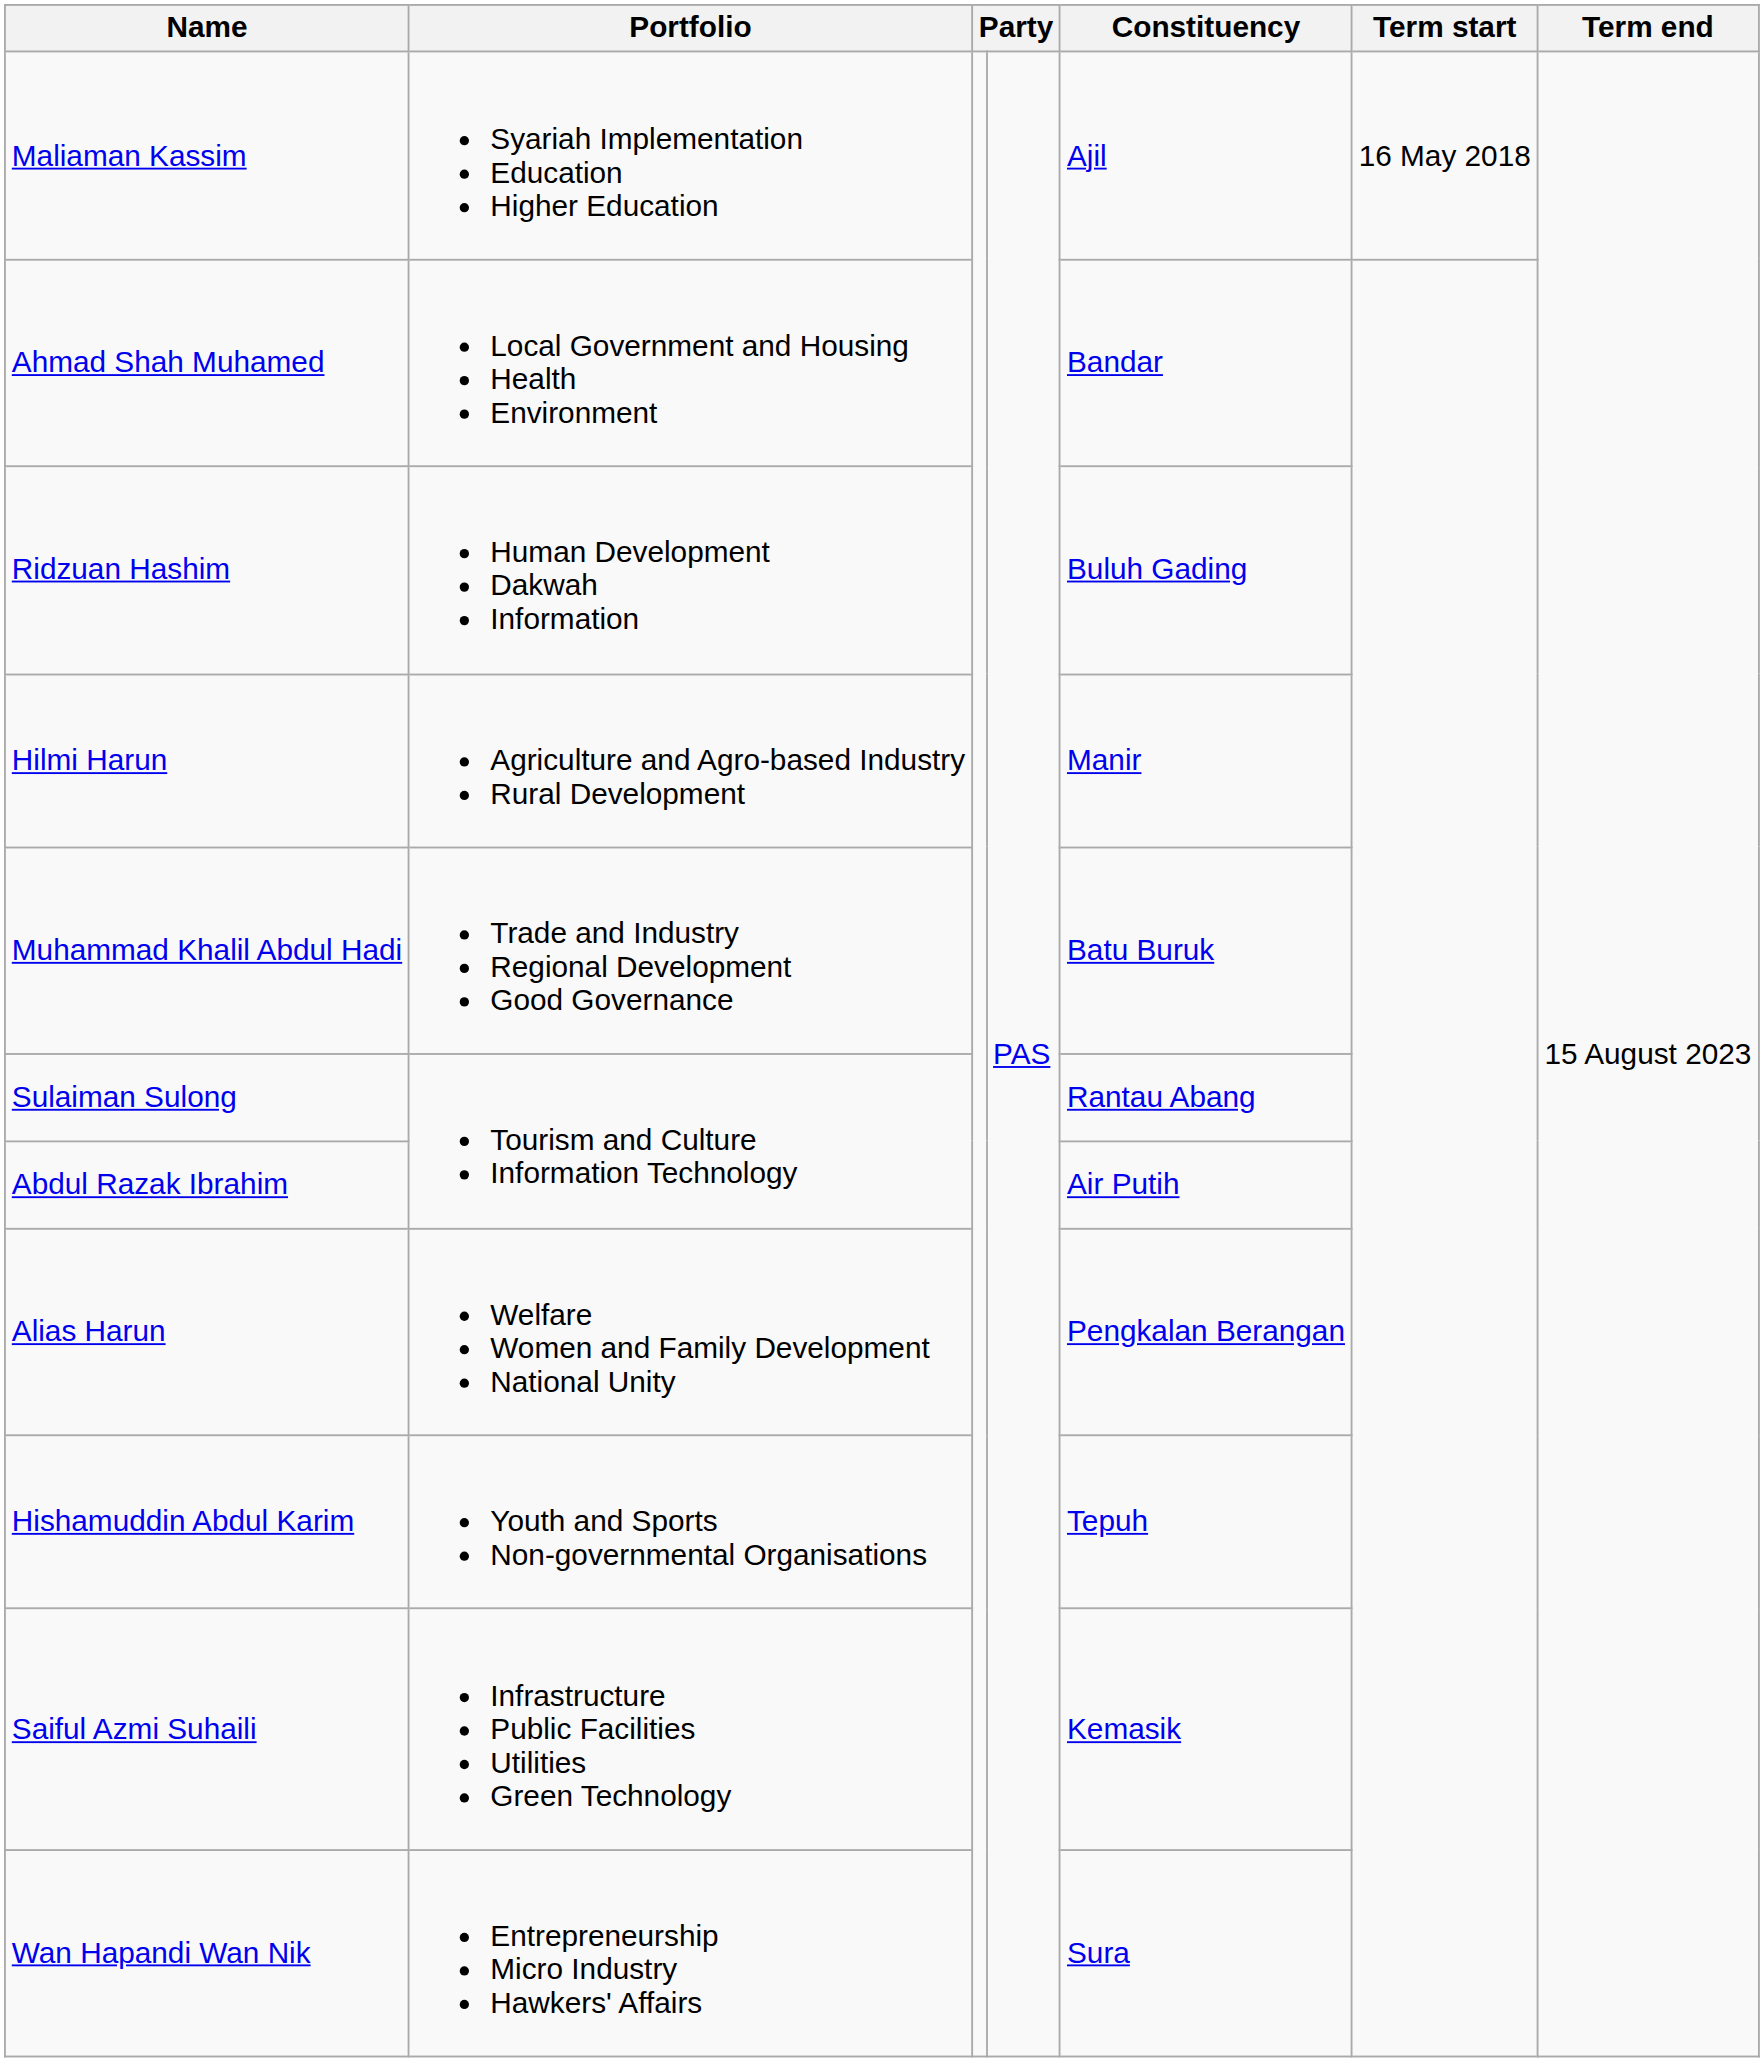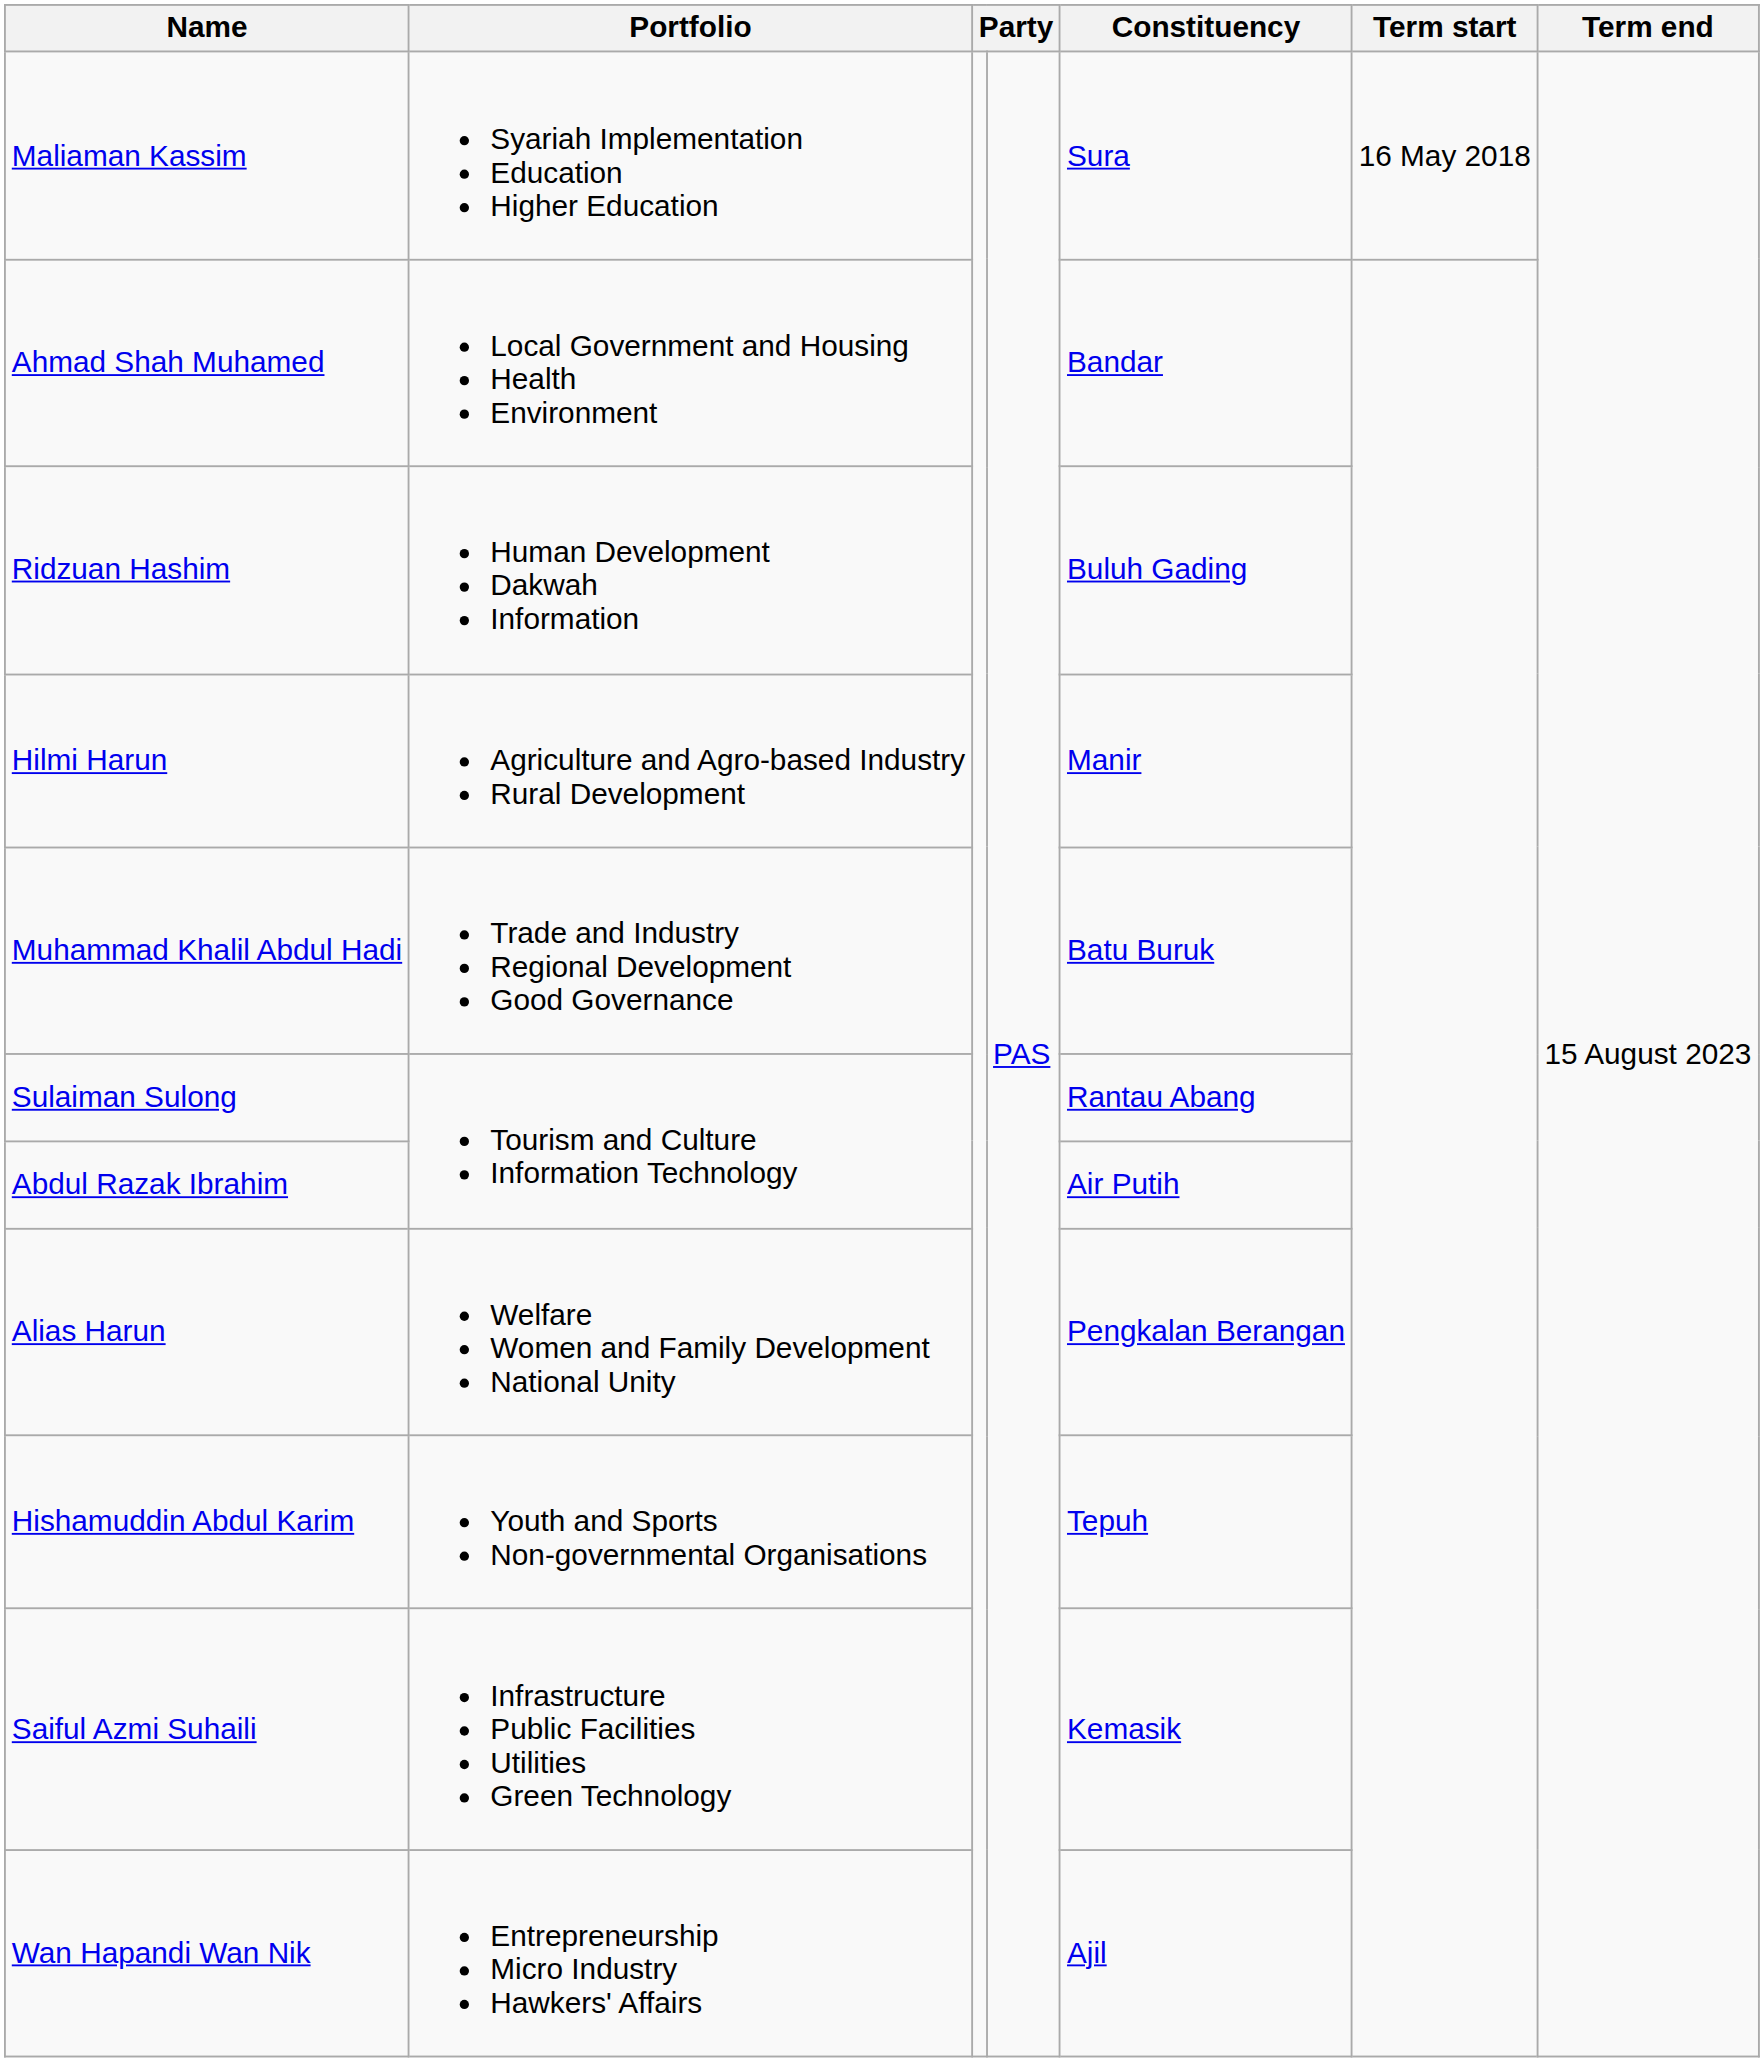 <table class="wikitable">
 <tr>
 <th>Name</th>
 <th>Portfolio</th>
 <th colspan=2>Party</th>
 <th>Constituency</th>
 <th>Term start</th>
 <th>Term end</th>
 </tr>
 <tr>
 <td><a href='#'>Maliaman Kassim</a></td>
 <td><br><ul><li>Syariah Implementation</li><li>Education</li><li>Higher Education</li></ul></td>
 <td rowspan=11 bgcolor=></td>
 <td rowspan=11><a href='#'>PAS</a></td>
-<td><a href='#'>Ajil</a></td>
+<td><a href='#'>Sura</a></td>
 <td rowspan=1>16 May 2018</td>
 <td rowspan=11>15 August 2023</td>
 </tr>
 <tr>
 <td><a href='#'>Ahmad Shah Muhamed</a></td>
 <td><br><ul><li>Local Government and Housing</li><li>Health</li><li>Environment</li></ul></td>
 <td><a href='#'>Bandar</a></td>
 </tr>
 <tr>
 <td><a href='#'>Ridzuan Hashim</a></td>
 <td><br><ul><li>Human Development</li><li>Dakwah</li><li>Information</li></ul></td>
 <td><a href='#'>Buluh Gading</a></td>
 </tr>
 <tr>
 <td><a href='#'>Hilmi Harun</a></td>
 <td><br><ul><li>Agriculture and Agro-based Industry</li><li>Rural Development</li></ul></td>
 <td><a href='#'>Manir</a></td>
 </tr>
 <tr>
 <td><a href='#'>Muhammad Khalil Abdul Hadi</a></td>
 <td><br><ul><li>Trade and Industry</li><li>Regional Development</li><li>Good Governance</li></ul></td>
 <td><a href='#'>Batu Buruk</a></td>
 </tr>
 <tr d>
 <td><a href='#'>Sulaiman Sulong</a></td>
 <td rowspan="2"><br><ul><li>Tourism and Culture</li><li>Information Technology</li></ul></td>
 <td><a href='#'>Rantau Abang</a></td>
 </tr>
 <tr>
 <td><a href='#'>Abdul Razak Ibrahim</a></td>
 <td><a href='#'>Air Putih</a></td>
 </tr>
 <tr>
 <td><a href='#'>Alias Harun</a></td>
 <td><br><ul><li>Welfare</li><li>Women and Family Development</li><li>National Unity</li></ul></td>
 <td><a href='#'>Pengkalan Berangan</a></td>
 </tr>
 <tr>
 <td><a href='#'>Hishamuddin Abdul Karim</a></td>
 <td><br><ul><li>Youth and Sports</li><li>Non-governmental Organisations</li></ul></td>
 <td><a href='#'>Tepuh</a></td>
 </tr>
 <tr>
 <td><a href='#'>Saiful Azmi Suhaili</a></td>
 <td><br><ul><li>Infrastructure</li><li>Public Facilities</li><li>Utilities</li><li>Green Technology</li></ul></td>
 <td><a href='#'>Kemasik</a></td>
 </tr>
 <tr>
 <td><a href='#'>Wan Hapandi Wan Nik</a></td>
 <td><br><ul><li>Entrepreneurship</li><li>Micro Industry</li><li>Hawkers' Affairs</li></ul></td>
-<td><a href='#'>Sura</a></td>
+<td><a href='#'>Ajil</a></td>
 </tr>
 </table>
